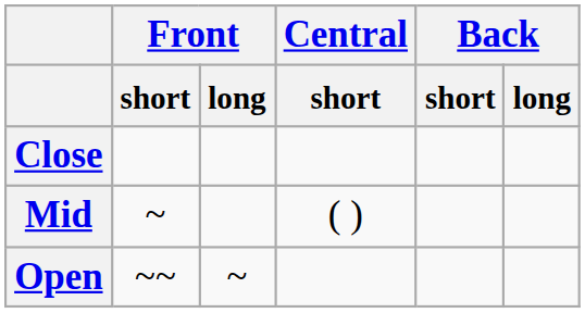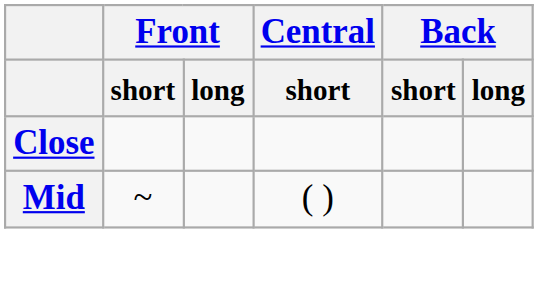 <table class="wikitable" style="text-align:center">
 <tr>
 <th></th>
 <th colspan="2"><a href='#'>Front</a></th>
 <th><a href='#'>Central</a></th>
 <th colspan="2"><a href='#'>Back</a></th>
 </tr>
 <tr>
 <th></th>
 <th><small> short</small></th>
 <th><small>long</small></th>
 <th><small> short</small></th>
 <th><small> short</small></th>
 <th><small>long</small></th>
 </tr>
 <tr>
 <th><a href='#'>Close</a></th>
 <td> </td>
 <td> </td>
 <td></td>
 <td> </td>
 <td> </td>
 </tr>
 <tr>
 <th><a href='#'>Mid</a></th>
 <td>~ </td>
 <td> </td>
 <td>( )</td>
 <td> </td>
 <td> </td>
 </tr>
-<tr>
-<th><a href='#'>Open</a></th>
-<td>~~ </td>
-<td>~ </td>
-<td> </td>
-<td></td>
-<td> </td>
-</tr>
 </table>
